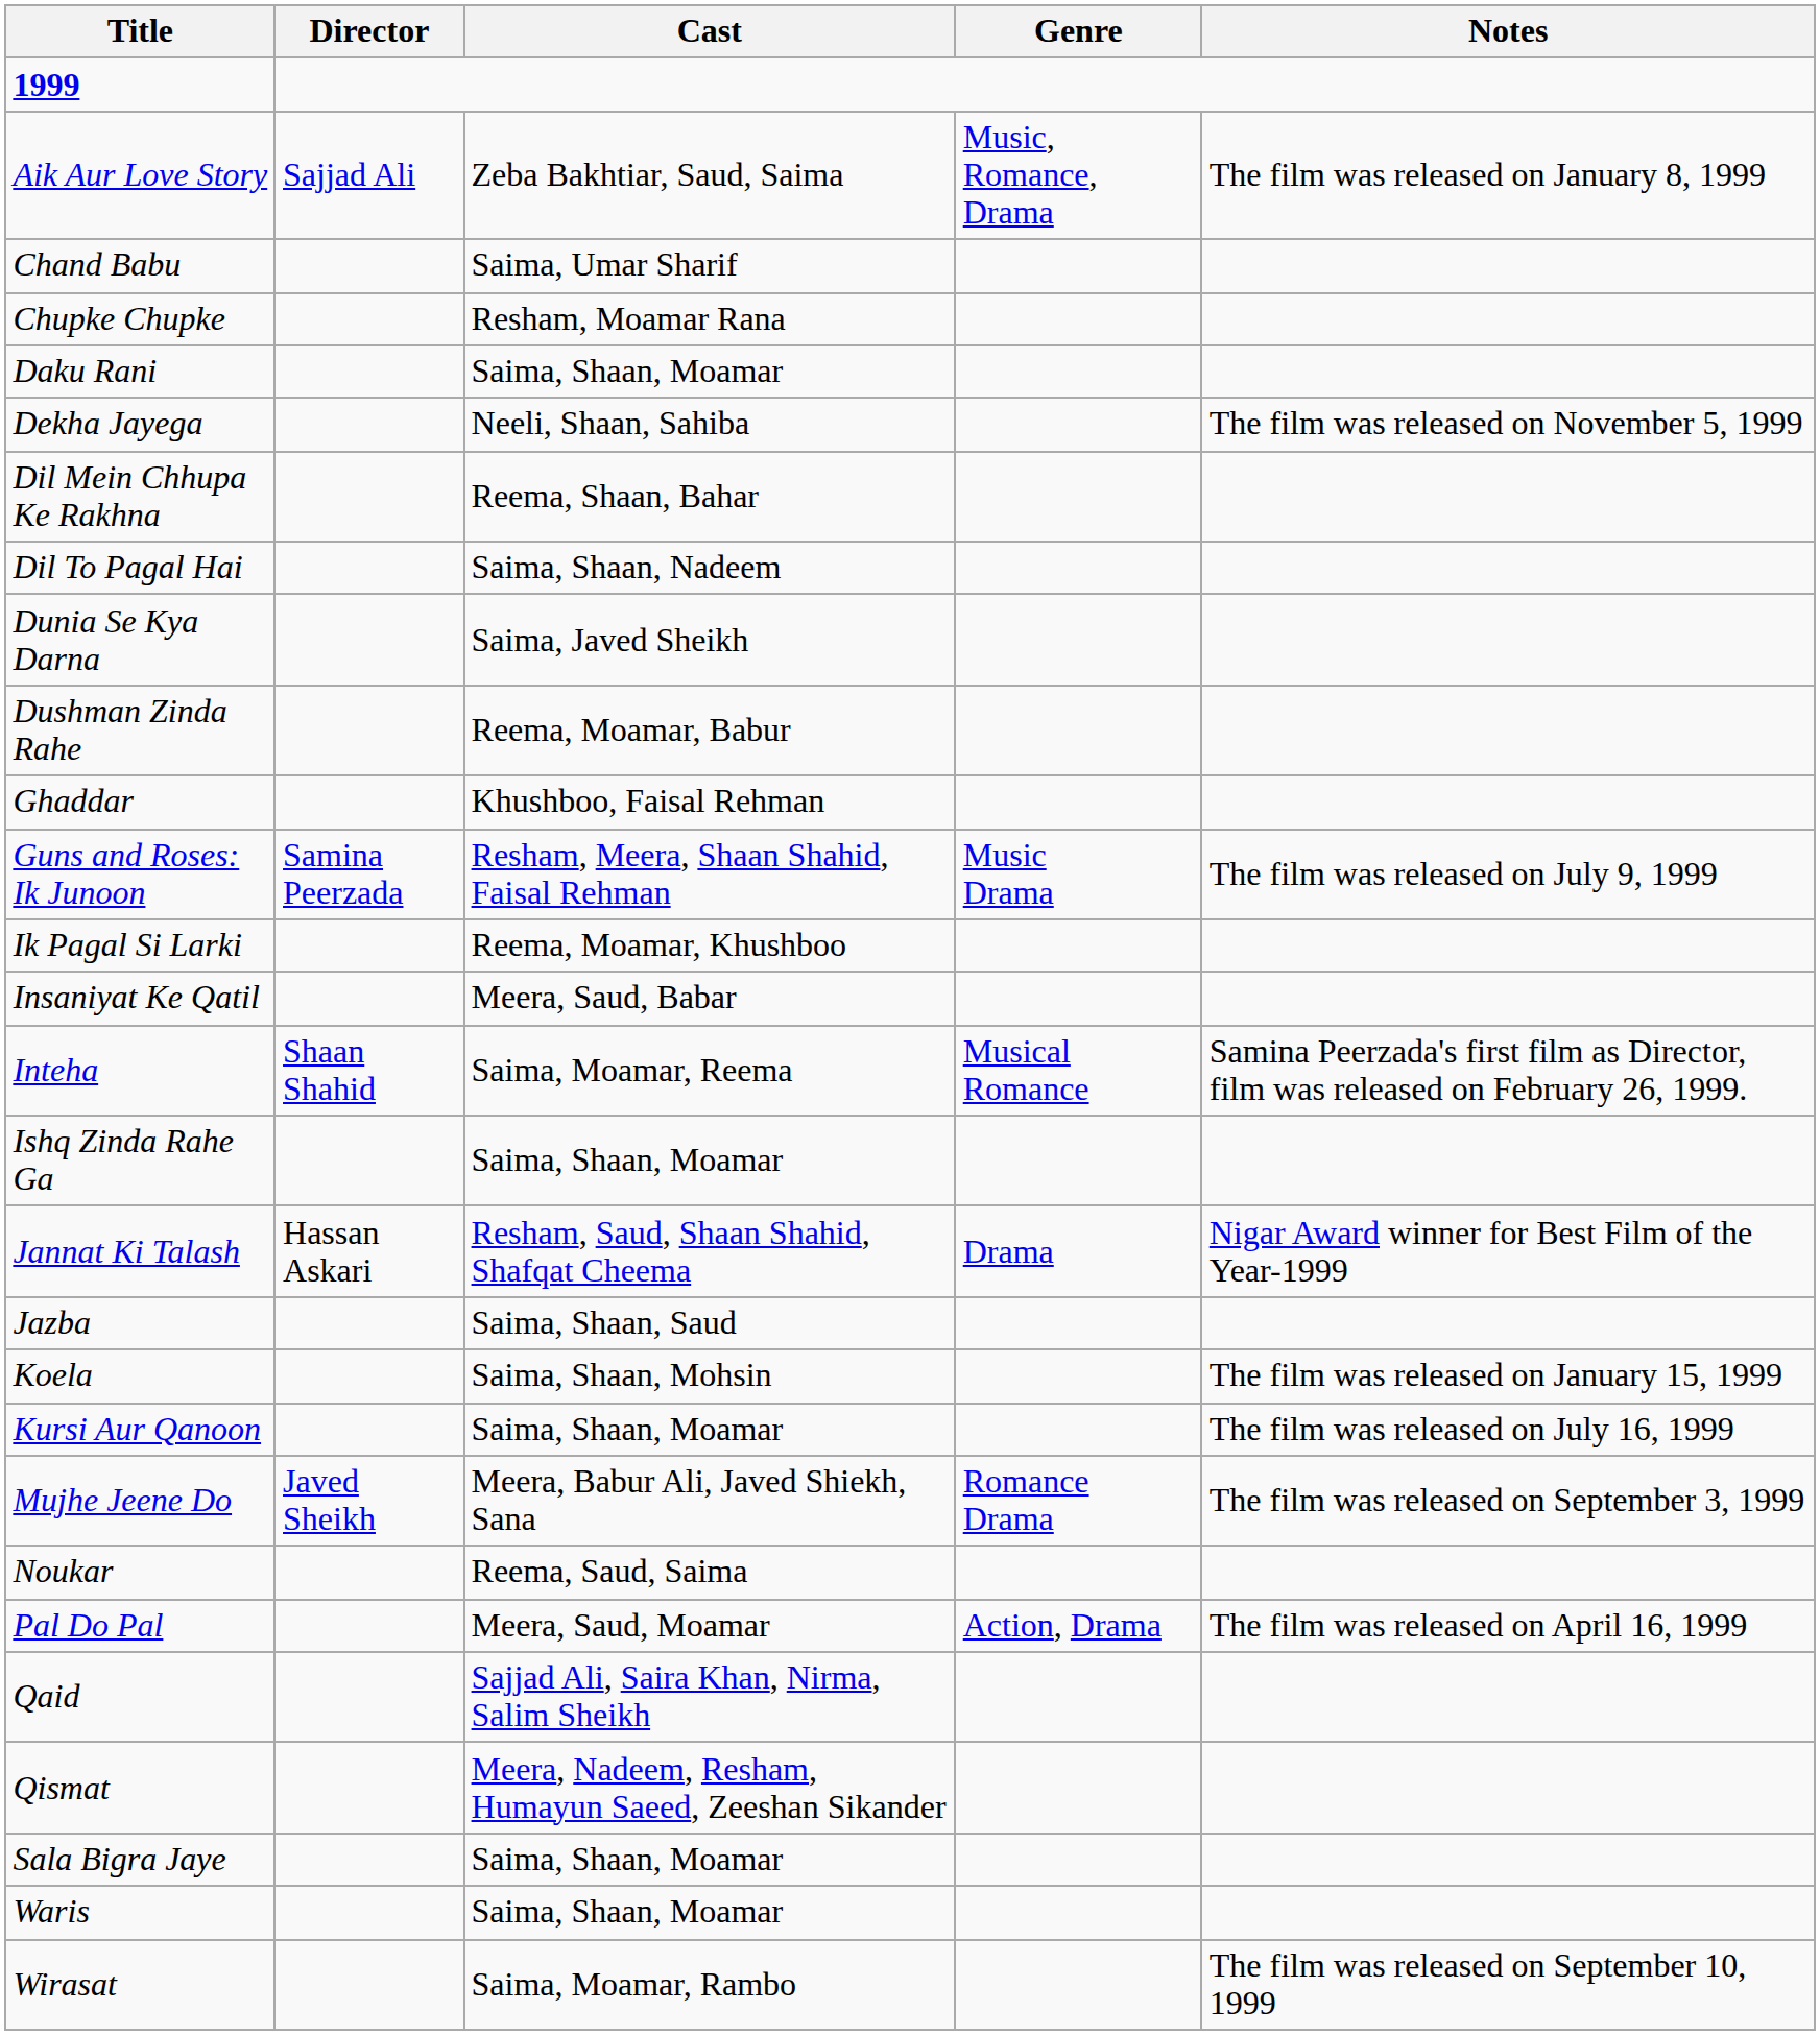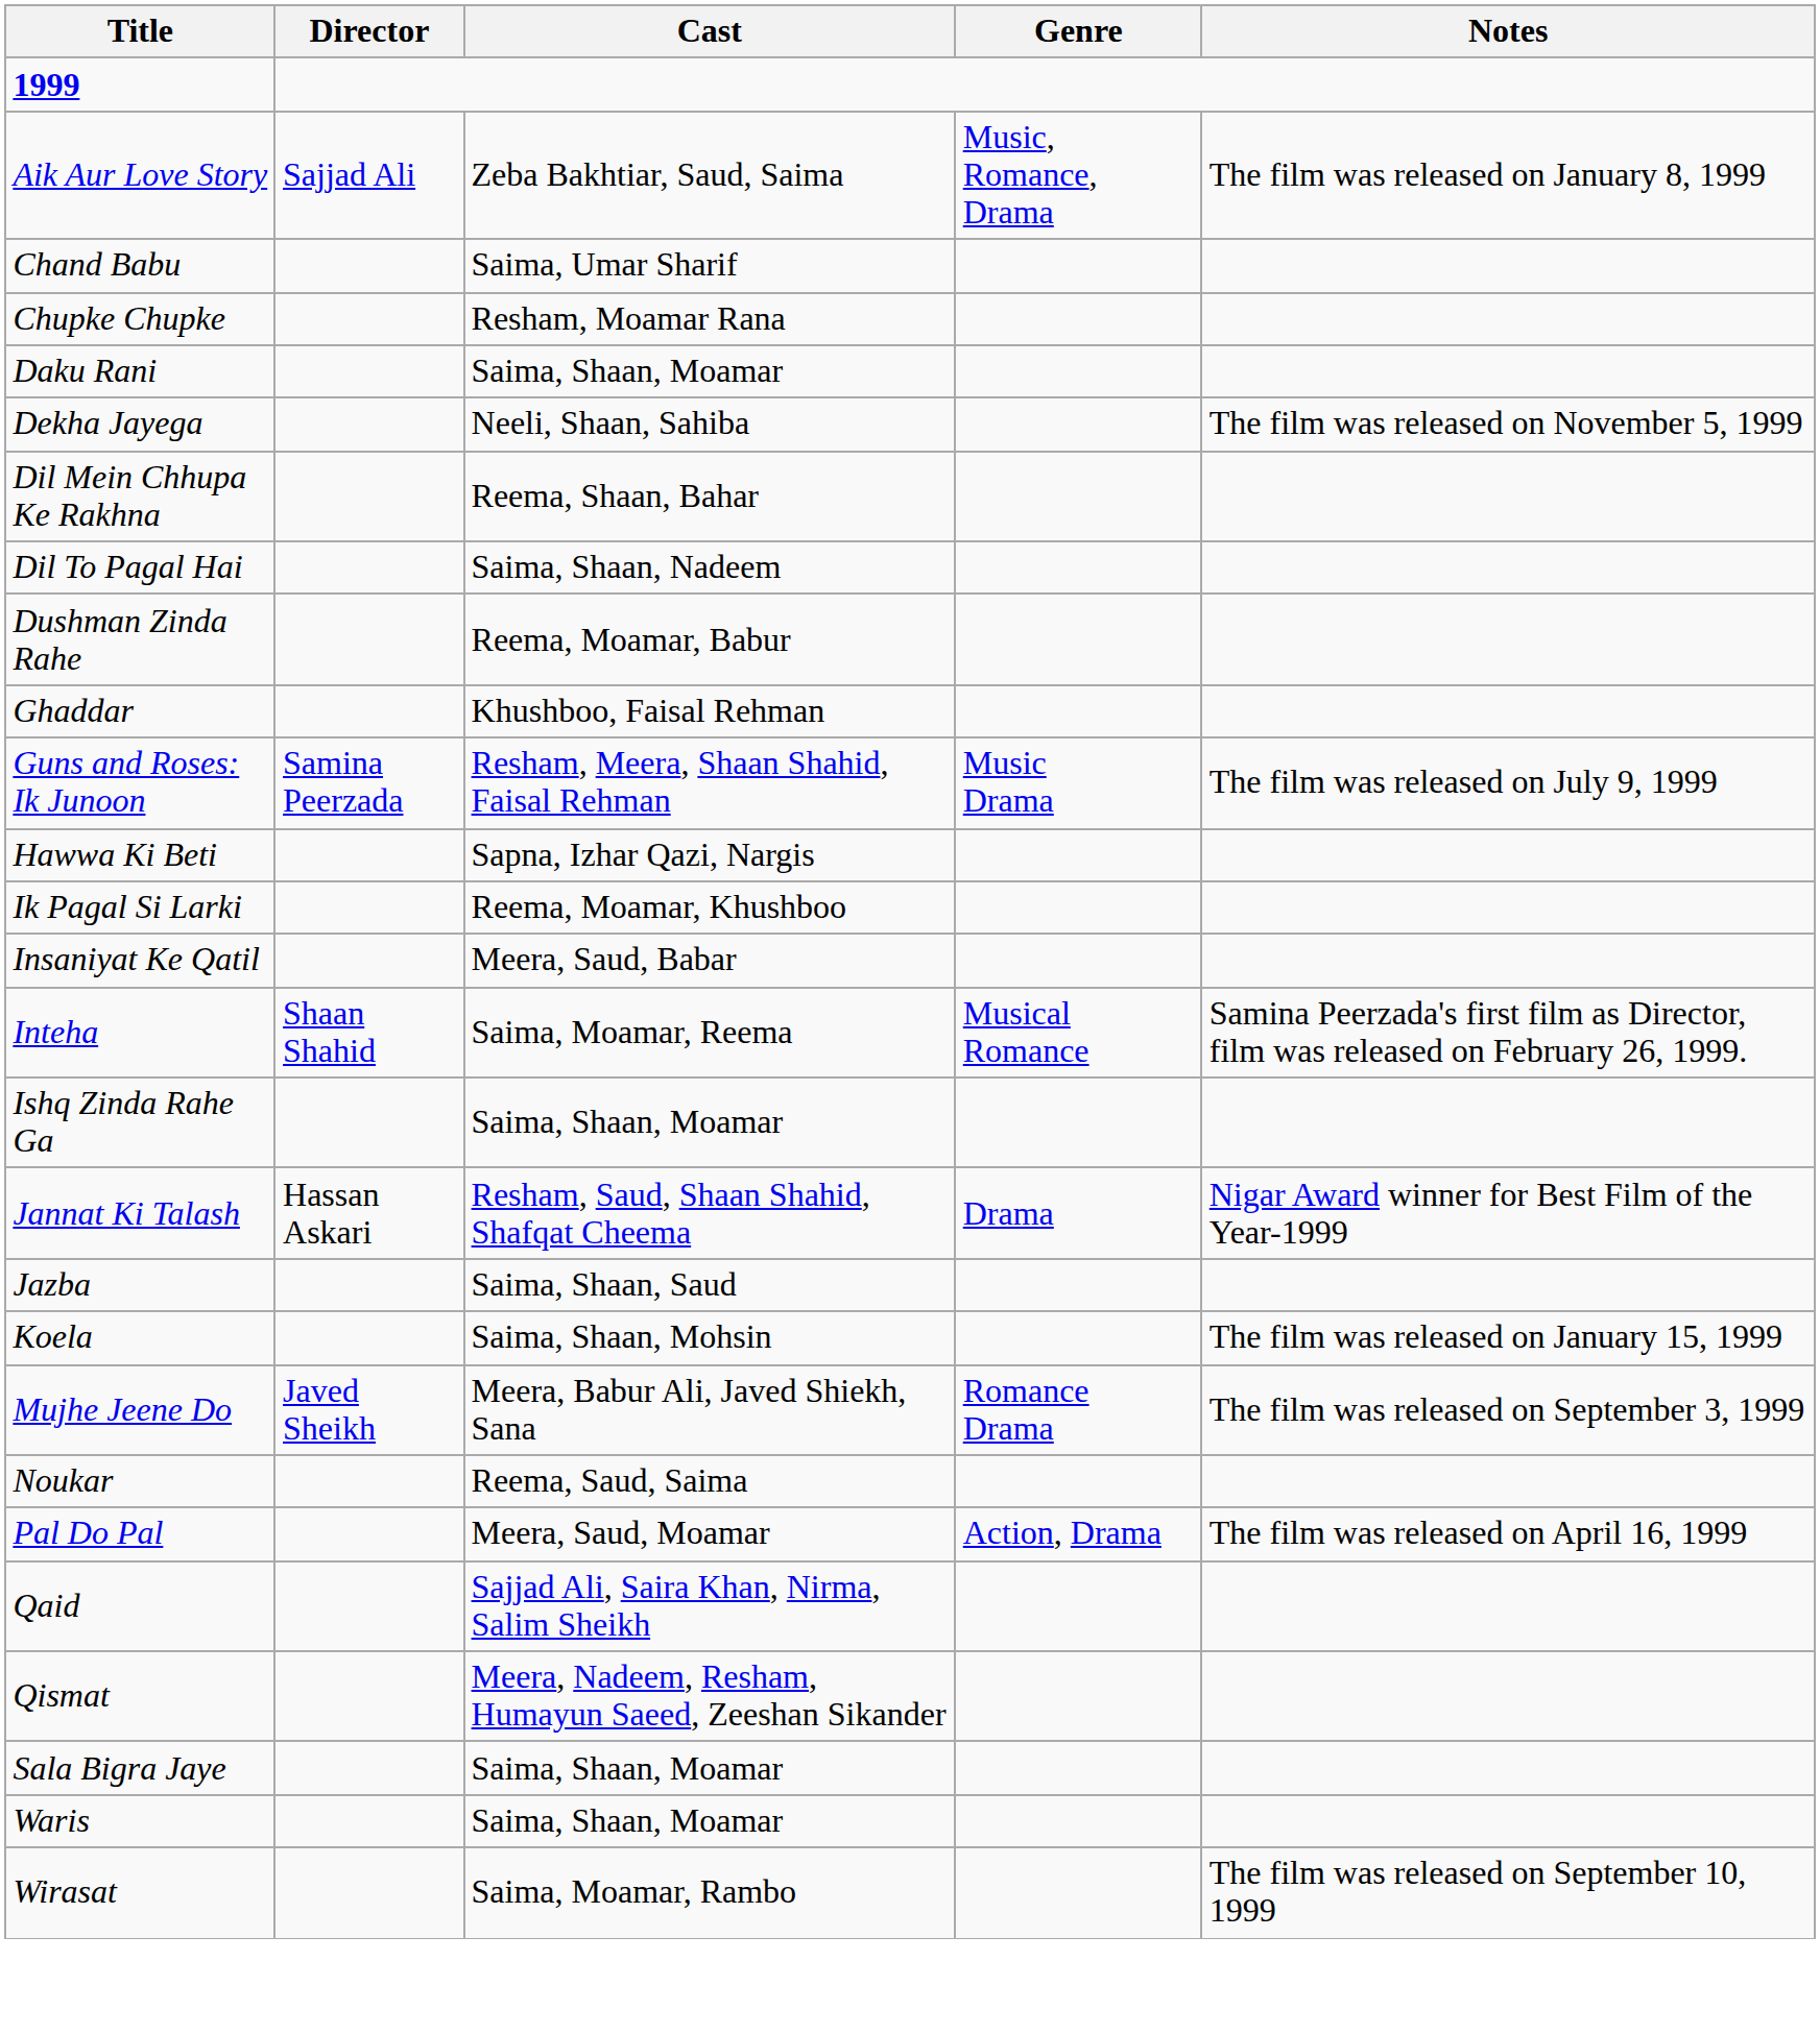 <table class="wikitable">
 <tr>
 <th>Title</th>
 <th>Director</th>
 <th>Cast</th>
 <th>Genre</th>
 <th>Notes</th>
 </tr>
 <tr>
 <td><strong><a href='#'>1999</a></strong></td>
 </tr>
 <tr>
 <td><em><a href='#'>Aik Aur Love Story</a></em></td>
 <td><a href='#'>Sajjad Ali</a></td>
 <td>Zeba Bakhtiar, Saud, Saima</td>
 <td><a href='#'>Music</a>, <a href='#'>Romance</a>, <a href='#'>Drama</a></td>
 <td>The film was released on January 8, 1999</td>
 </tr>
 <tr>
 <td><em>Chand Babu</em></td>
 <td></td>
 <td>Saima, Umar Sharif</td>
 <td></td>
 <td></td>
 </tr>
 <tr>
 <td><em>Chupke Chupke</em></td>
 <td></td>
 <td>Resham, Moamar Rana</td>
 <td></td>
 <td></td>
 </tr>
 <tr>
 <td><em>Daku Rani</em></td>
 <td></td>
 <td>Saima, Shaan, Moamar</td>
 <td></td>
 <td></td>
 </tr>
 <tr>
 <td><em>Dekha Jayega</em></td>
 <td></td>
 <td>Neeli, Shaan, Sahiba</td>
 <td></td>
 <td>The film was released on November 5, 1999</td>
 </tr>
 <tr>
 <td><em>Dil Mein Chhupa Ke Rakhna</em></td>
 <td></td>
 <td>Reema, Shaan, Bahar</td>
 <td></td>
 <td></td>
 </tr>
 <tr>
 <td><em>Dil To Pagal Hai</em></td>
 <td></td>
 <td>Saima, Shaan, Nadeem</td>
 <td></td>
 <td></td>
 </tr>
 <tr>
-<td><em>Dunia Se Kya Darna</em></td>
-<td></td>
-<td>Saima, Javed Sheikh</td>
-<td></td>
-<td></td>
-</tr>
-<tr>
 <td><em>Dushman Zinda Rahe</em></td>
 <td></td>
 <td>Reema, Moamar, Babur</td>
 <td></td>
 <td></td>
 </tr>
 <tr>
 <td><em>Ghaddar</em></td>
 <td></td>
 <td>Khushboo, Faisal Rehman</td>
 <td></td>
 <td></td>
 </tr>
 <tr>
 <td><em><a href='#'>Guns and Roses: Ik Junoon</a></em></td>
 <td><a href='#'>Samina Peerzada</a></td>
 <td><a href='#'>Resham</a>, <a href='#'>Meera</a>, <a href='#'>Shaan Shahid</a>, <a href='#'>Faisal Rehman</a></td>
 <td><a href='#'>Music</a><br><a href='#'>Drama</a></td>
 <td>The film was released on July 9, 1999</td>
+</tr>
+<tr>
+<td><em>Hawwa Ki Beti</em></td>
+<td></td>
+<td>Sapna, Izhar Qazi, Nargis</td>
+<td></td>
+<td></td>
 </tr>
 <tr>
 <td><em>Ik Pagal Si Larki</em></td>
 <td></td>
 <td>Reema, Moamar, Khushboo</td>
 <td></td>
 <td></td>
 </tr>
 <tr>
 <td><em>Insaniyat Ke Qatil</em></td>
 <td></td>
 <td>Meera, Saud, Babar</td>
 <td></td>
 <td></td>
 </tr>
 <tr>
 <td><em><a href='#'>Inteha</a></em></td>
 <td><a href='#'>Shaan Shahid</a></td>
 <td>Saima, Moamar, Reema</td>
 <td><a href='#'>Musical</a><br><a href='#'>Romance</a></td>
 <td>Samina Peerzada's first film as Director, film was released on February 26, 1999.</td>
 </tr>
 <tr>
 <td><em>Ishq Zinda Rahe Ga</em></td>
 <td></td>
 <td>Saima, Shaan, Moamar</td>
 <td></td>
 <td></td>
 </tr>
 <tr>
 <td><em><a href='#'>Jannat Ki Talash</a></em></td>
 <td>Hassan Askari</td>
 <td><a href='#'>Resham</a>, <a href='#'>Saud</a>, <a href='#'>Shaan Shahid</a>, <a href='#'>Shafqat Cheema</a></td>
 <td><a href='#'>Drama</a></td>
 <td><a href='#'>Nigar Award</a> winner for Best Film of the Year-1999</td>
 </tr>
 <tr>
 <td><em>Jazba</em></td>
 <td></td>
 <td>Saima, Shaan, Saud</td>
 <td></td>
 <td></td>
 </tr>
 <tr>
 <td><em>Koela</em></td>
 <td></td>
 <td>Saima, Shaan, Mohsin</td>
 <td></td>
 <td>The film was released on January 15, 1999</td>
-</tr>
-<tr>
-<td><em><a href='#'>Kursi Aur Qanoon</a></em></td>
-<td></td>
-<td>Saima, Shaan, Moamar</td>
-<td></td>
-<td>The film was released on July 16, 1999</td>
 </tr>
 <tr>
 <td><em><a href='#'>Mujhe Jeene Do</a></em></td>
 <td><a href='#'>Javed Sheikh</a></td>
 <td>Meera, Babur Ali, Javed Shiekh, Sana</td>
 <td><a href='#'>Romance</a><br><a href='#'>Drama</a></td>
 <td>The film was released on September 3, 1999</td>
 </tr>
 <tr>
 <td><em>Noukar</em></td>
 <td></td>
 <td>Reema, Saud, Saima</td>
 <td></td>
 <td></td>
 </tr>
 <tr>
 <td><em><a href='#'>Pal Do Pal</a></em></td>
 <td></td>
 <td>Meera, Saud, Moamar</td>
 <td><a href='#'>Action</a>, <a href='#'>Drama</a></td>
 <td>The film was released on April 16, 1999</td>
 </tr>
 <tr>
 <td><em>Qaid</em></td>
 <td></td>
 <td><a href='#'>Sajjad Ali</a>, <a href='#'>Saira Khan</a>, <a href='#'>Nirma</a>, <a href='#'>Salim Sheikh</a></td>
 <td></td>
 <td></td>
 </tr>
 <tr>
 <td><em>Qismat</em></td>
 <td></td>
 <td><a href='#'>Meera</a>, <a href='#'>Nadeem</a>, <a href='#'>Resham</a>, <a href='#'>Humayun Saeed</a>, Zeeshan Sikander</td>
 <td></td>
 <td></td>
 </tr>
 <tr>
 <td><em>Sala Bigra Jaye</em></td>
 <td></td>
 <td>Saima, Shaan, Moamar</td>
 <td></td>
 <td></td>
 </tr>
 <tr>
 <td><em>Waris</em></td>
 <td></td>
 <td>Saima, Shaan, Moamar</td>
 <td></td>
 <td></td>
 </tr>
 <tr>
 <td><em>Wirasat</em></td>
 <td></td>
 <td>Saima, Moamar, Rambo</td>
 <td></td>
 <td>The film was released on September 10, 1999</td>
 </tr>
 <tr>
 </tr>
 </table>
